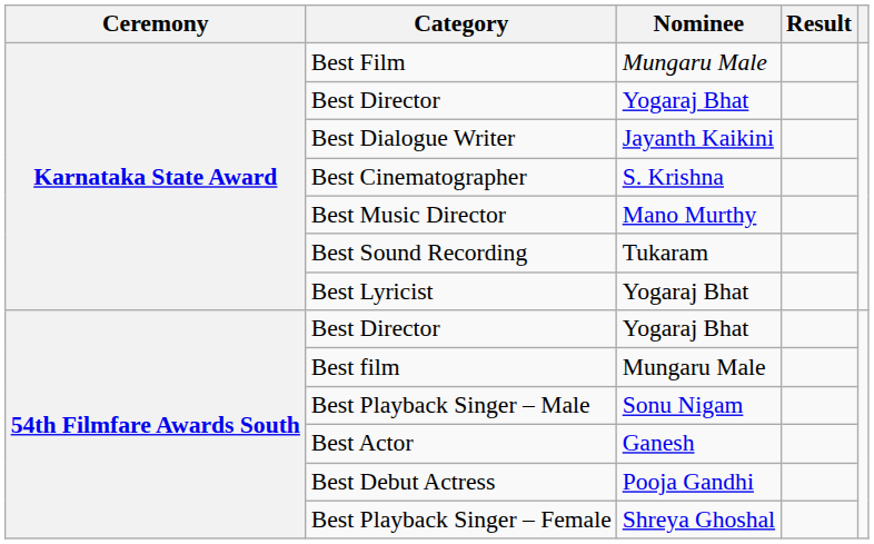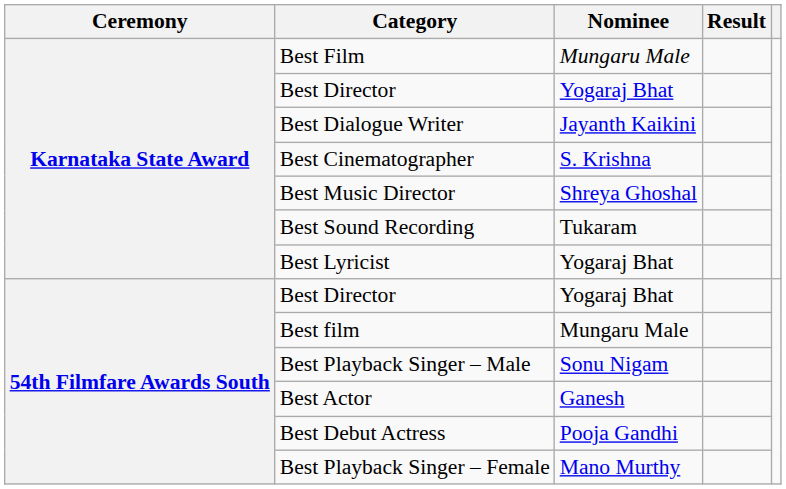 <table class="wikitable">
 <tr>
 <th>Ceremony</th>
 <th>Category</th>
 <th>Nominee</th>
 <th>Result</th>
 <th></th>
 </tr>
 <tr>
 <th rowspan="7" scope="row"><a href='#'>Karnataka State Award</a></th>
 <td>Best Film</td>
 <td><em>Mungaru Male</em></td>
 <td></td>
 <td rowspan="7"><br></td>
 </tr>
 <tr>
 <td>Best Director</td>
 <td><a href='#'>Yogaraj Bhat</a></td>
 <td></td>
 </tr>
 <tr>
 <td>Best Dialogue Writer</td>
 <td><a href='#'>Jayanth Kaikini</a></td>
 <td></td>
 </tr>
 <tr>
 <td>Best Cinematographer</td>
 <td><a href='#'>S. Krishna</a></td>
 <td></td>
 </tr>
 <tr>
 <td>Best Music Director</td>
-<td><a href='#'>Mano Murthy</a></td>
+<td><a href='#'>Shreya Ghoshal</a></td>
 <td></td>
 </tr>
 <tr>
 <td>Best Sound Recording</td>
 <td>Tukaram</td>
 <td></td>
 </tr>
 <tr>
 <td>Best Lyricist</td>
 <td>Yogaraj Bhat</td>
 <td></td>
 </tr>
 <tr>
 <th rowspan="6" scope="row"><a href='#'>54th Filmfare Awards South</a></th>
 <td>Best Director</td>
 <td>Yogaraj Bhat</td>
 <td></td>
 <td rowspan="6"></td>
 </tr>
 <tr>
 <td>Best film</td>
 <td>Mungaru Male</td>
 <td></td>
 </tr>
 <tr>
 <td>Best Playback Singer – Male</td>
 <td><a href='#'>Sonu Nigam</a></td>
 <td></td>
 </tr>
 <tr>
 <td>Best Actor</td>
 <td><a href='#'>Ganesh</a></td>
 <td></td>
 </tr>
 <tr>
 <td>Best Debut Actress</td>
 <td><a href='#'>Pooja Gandhi</a></td>
 <td></td>
 </tr>
 <tr>
 <td>Best Playback Singer – Female</td>
-<td><a href='#'>Shreya Ghoshal</a></td>
+<td><a href='#'>Mano Murthy</a></td>
 <td></td>
 </tr>
 </table>
